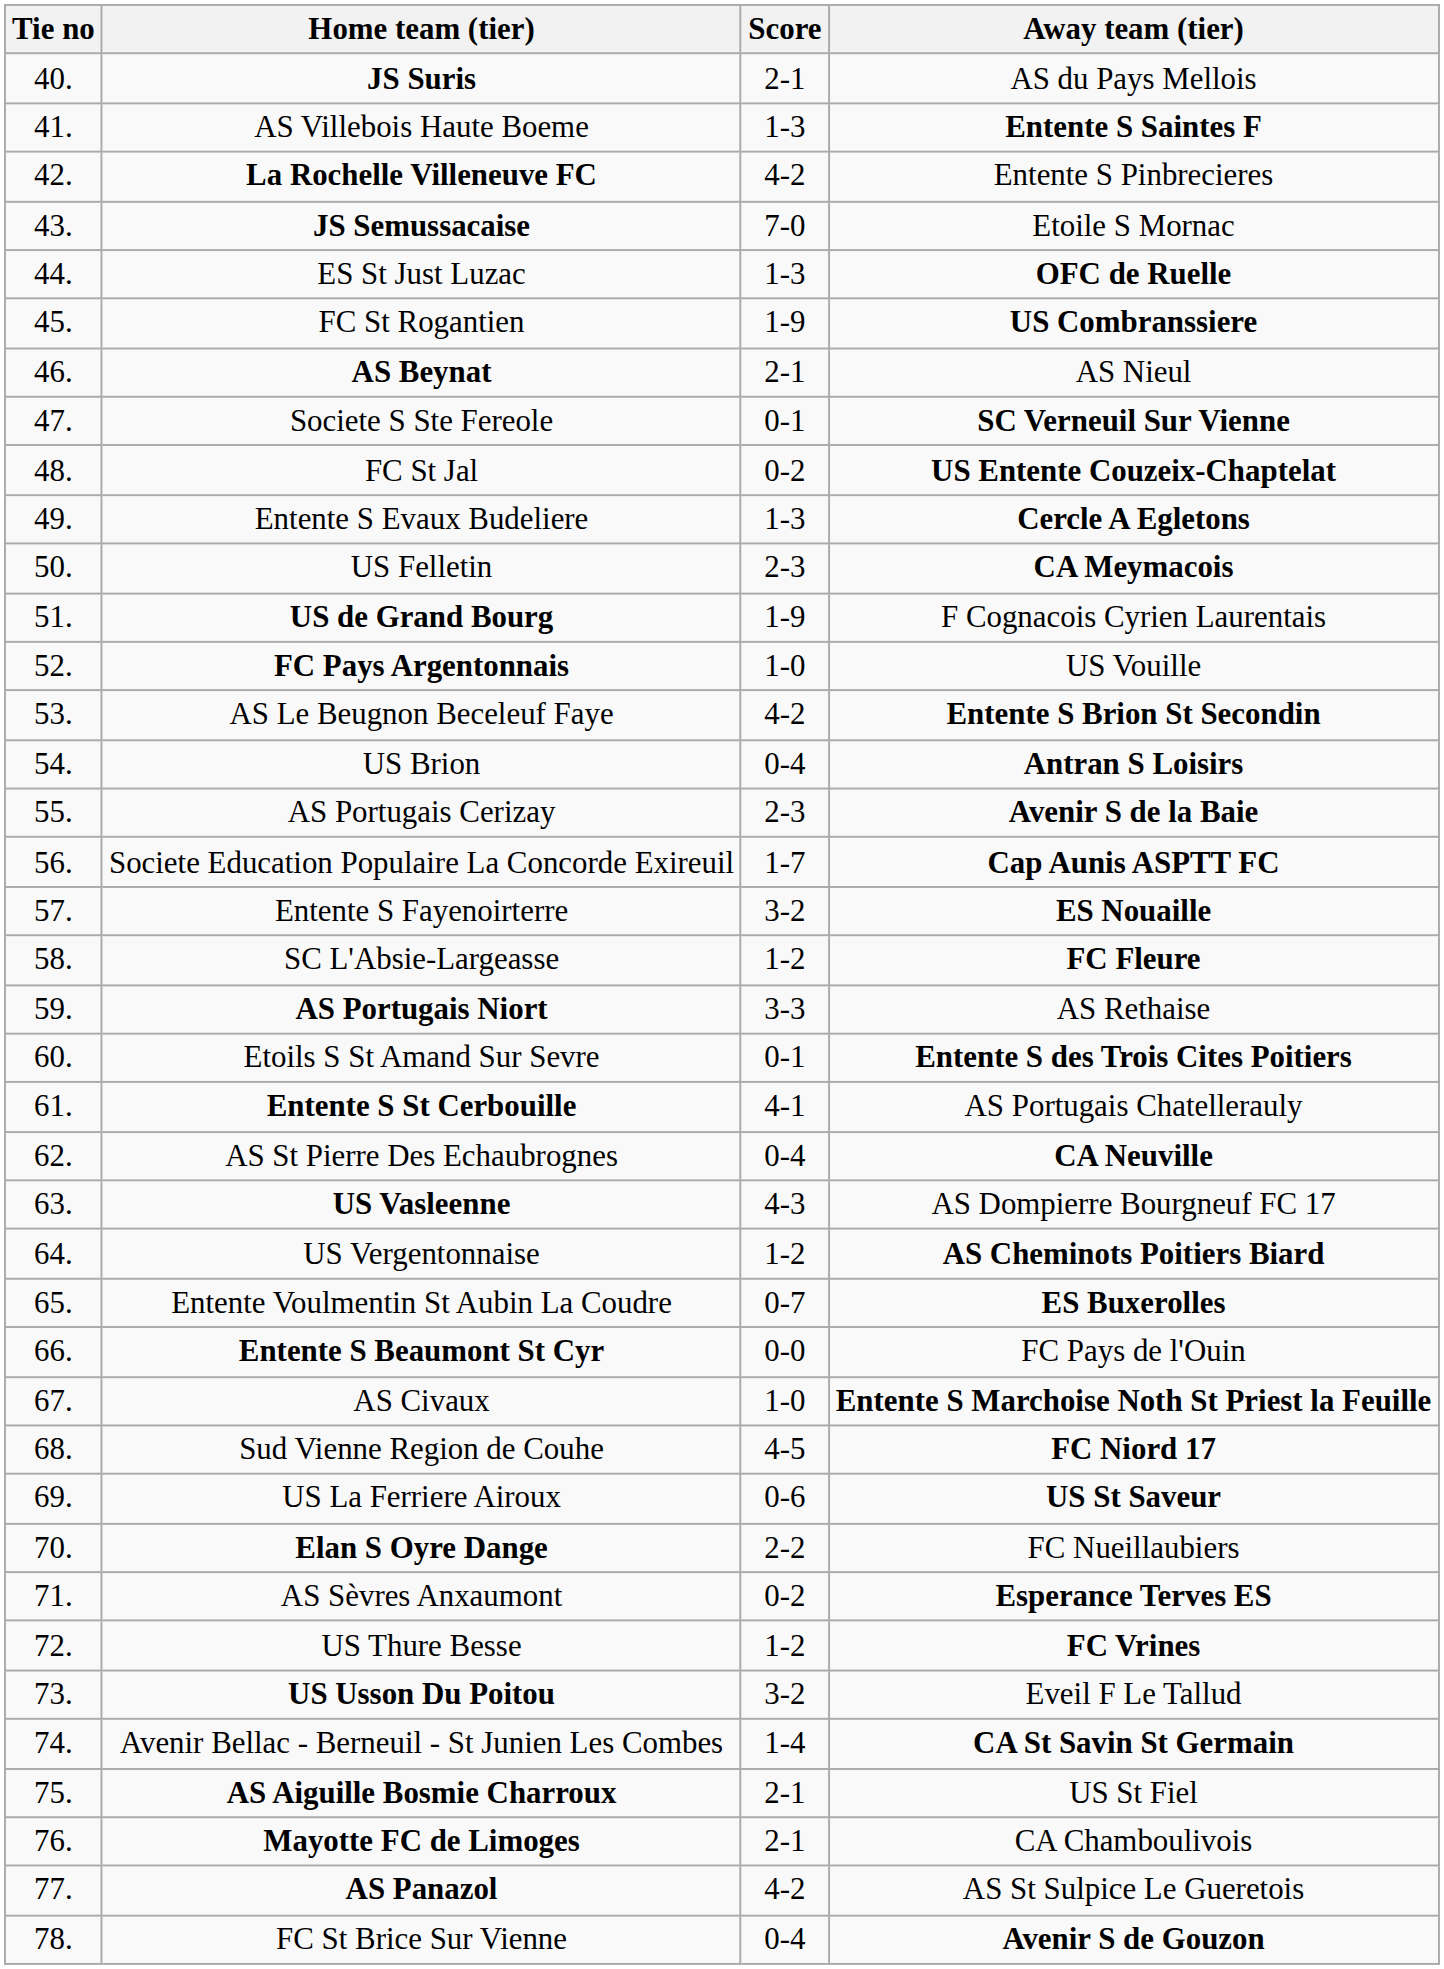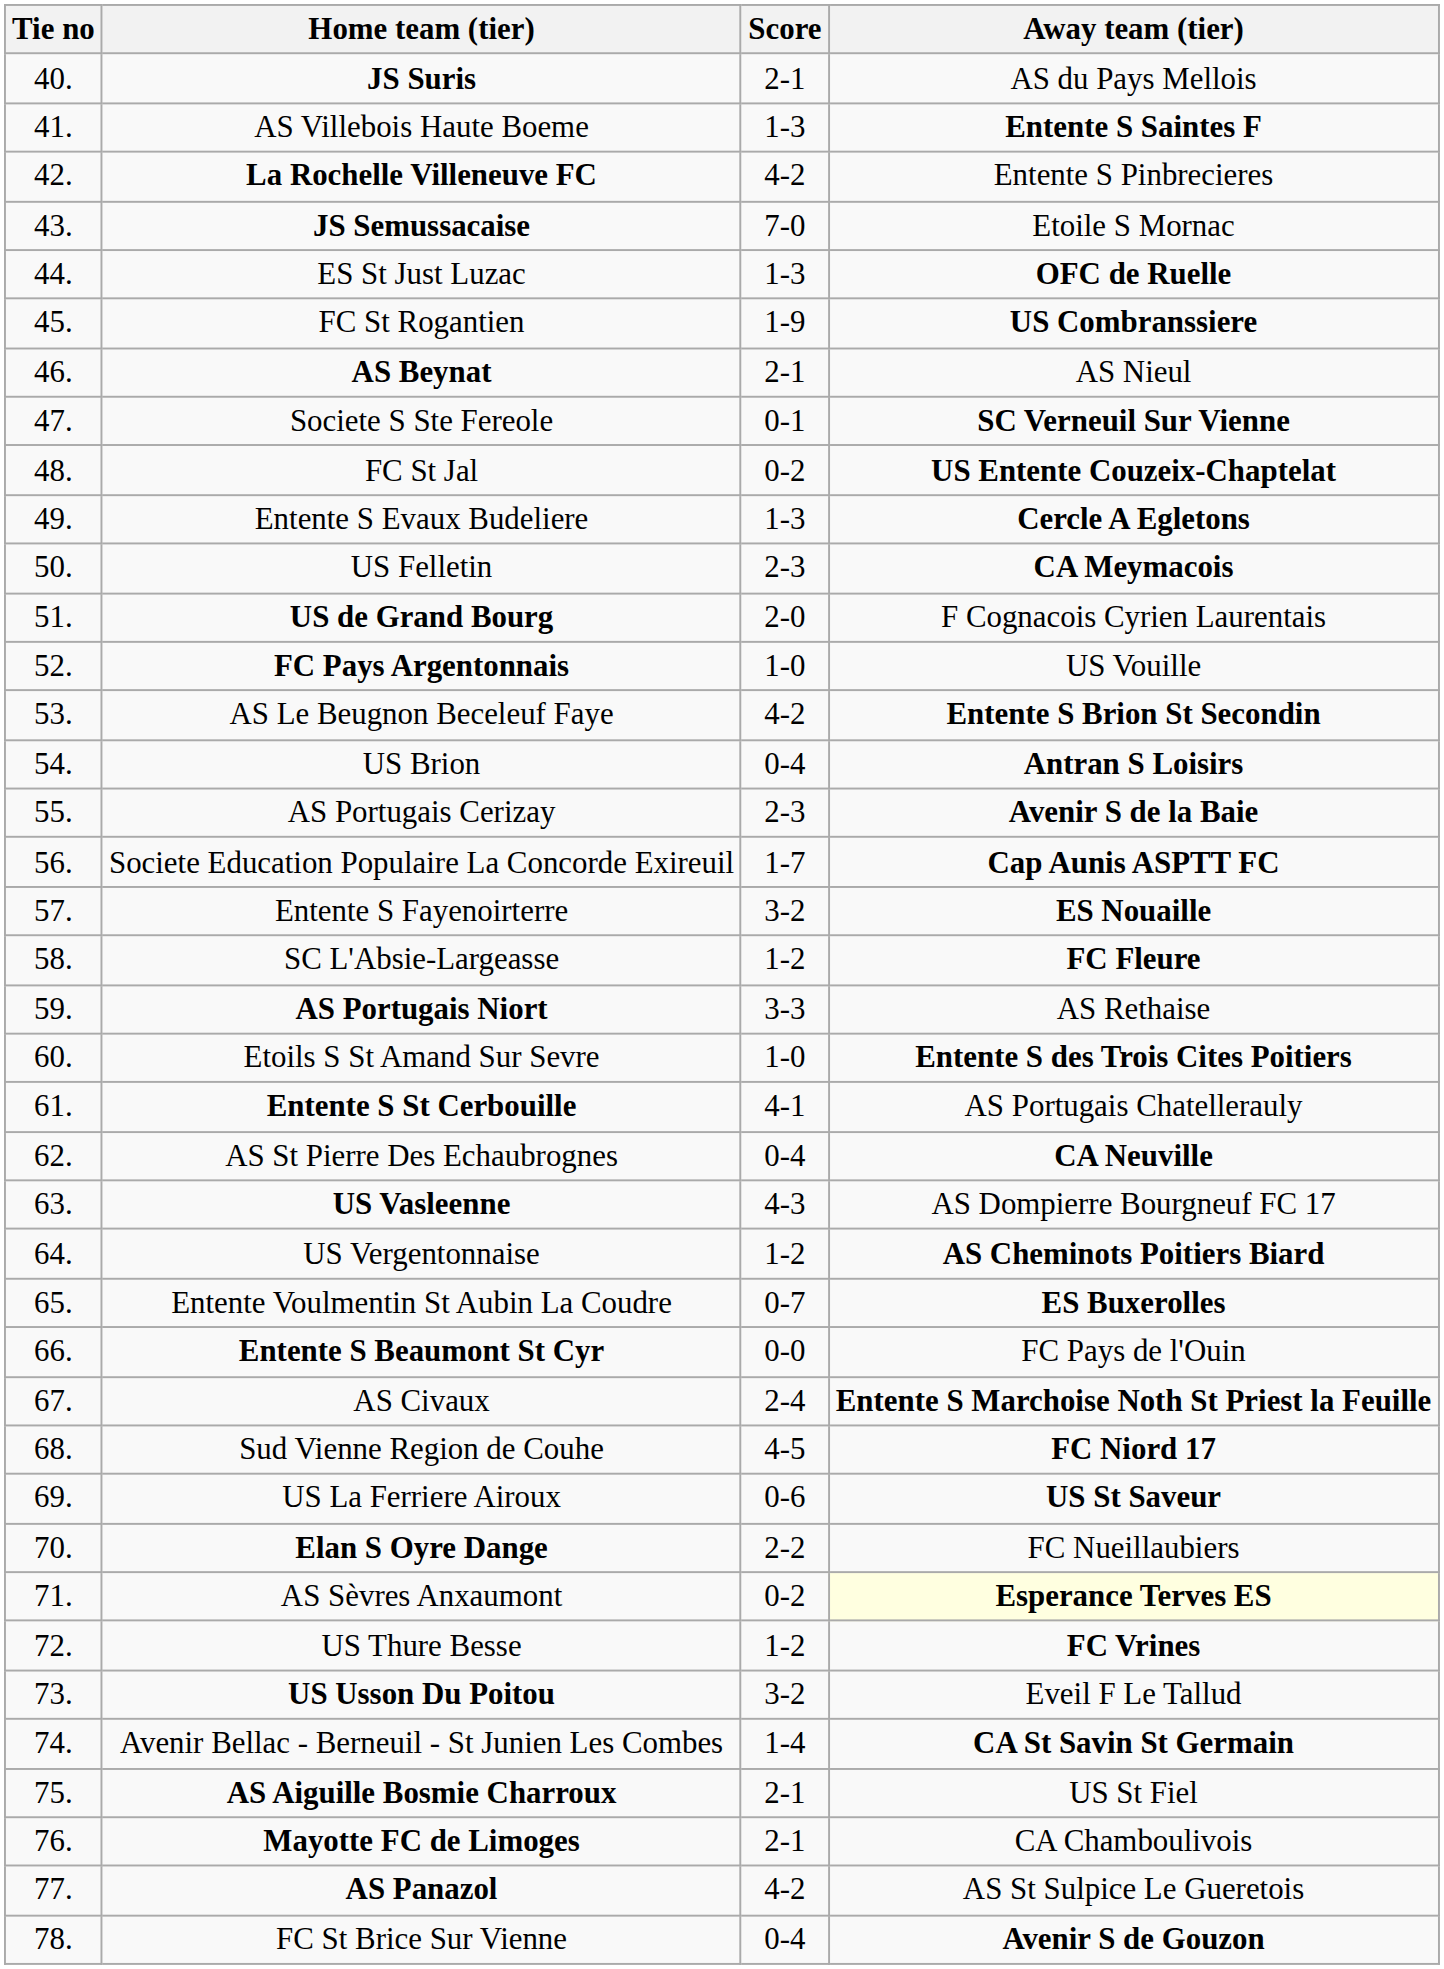 <table class="wikitable" style="text-align: center">
 <tr>
 <th>Tie no</th>
 <th>Home team (tier)</th>
 <th>Score</th>
 <th>Away team (tier)</th>
 </tr>
 <tr>
 <td>40.</td>
 <td><strong>JS Suris</strong></td>
 <td>2-1</td>
 <td>AS du Pays Mellois</td>
 </tr>
 <tr>
 <td>41.</td>
 <td>AS Villebois Haute Boeme</td>
 <td>1-3 </td>
 <td><strong>Entente S Saintes F</strong></td>
 </tr>
 <tr>
 <td>42.</td>
 <td><strong>La Rochelle Villeneuve FC</strong></td>
 <td>4-2</td>
 <td>Entente S Pinbrecieres</td>
 </tr>
 <tr>
 <td>43.</td>
 <td><strong>JS Semussacaise</strong></td>
 <td>7-0</td>
 <td>Etoile S Mornac</td>
 </tr>
 <tr>
 <td>44.</td>
 <td>ES St Just Luzac</td>
 <td>1-3</td>
 <td><strong>OFC de Ruelle</strong></td>
 </tr>
 <tr>
 <td>45.</td>
 <td>FC St Rogantien</td>
 <td>1-9</td>
 <td><strong>US Combranssiere</strong></td>
 </tr>
 <tr>
 <td>46.</td>
 <td><strong>AS Beynat</strong></td>
 <td>2-1</td>
 <td>AS Nieul</td>
 </tr>
 <tr>
 <td>47.</td>
 <td>Societe S Ste Fereole</td>
 <td>0-1</td>
 <td><strong>SC Verneuil Sur Vienne</strong></td>
 </tr>
 <tr>
 <td>48.</td>
 <td>FC St Jal</td>
 <td>0-2</td>
 <td><strong>US Entente Couzeix-Chaptelat</strong></td>
 </tr>
 <tr>
 <td>49.</td>
 <td>Entente S Evaux Budeliere</td>
 <td>1-3</td>
 <td><strong>Cercle A Egletons</strong></td>
 </tr>
 <tr>
 <td>50.</td>
 <td>US Felletin</td>
 <td>2-3</td>
 <td><strong>CA Meymacois</strong></td>
 </tr>
 <tr>
 <td>51.</td>
 <td><strong>US de Grand Bourg</strong></td>
-<td>1-9</td>
+<td>2-0</td>
 <td>F Cognacois Cyrien Laurentais</td>
 </tr>
 <tr>
 <td>52.</td>
 <td><strong>FC Pays Argentonnais</strong></td>
 <td>1-0</td>
 <td>US Vouille</td>
 </tr>
 <tr>
 <td>53.</td>
 <td>AS Le Beugnon Beceleuf Faye</td>
 <td>4-2</td>
 <td><strong>Entente S Brion St Secondin</strong></td>
 </tr>
 <tr>
 <td>54.</td>
 <td>US Brion</td>
 <td>0-4</td>
 <td><strong>Antran S Loisirs</strong></td>
 </tr>
 <tr>
 <td>55.</td>
 <td>AS Portugais Cerizay</td>
 <td>2-3</td>
 <td><strong>Avenir S de la Baie</strong></td>
 </tr>
 <tr>
 <td>56.</td>
 <td>Societe Education Populaire La Concorde Exireuil</td>
 <td>1-7</td>
 <td><strong>Cap Aunis ASPTT FC</strong></td>
 </tr>
 <tr>
 <td>57.</td>
 <td>Entente S Fayenoirterre</td>
 <td>3-2</td>
 <td><strong>ES Nouaille</strong></td>
 </tr>
 <tr>
 <td>58.</td>
 <td>SC L'Absie-Largeasse</td>
 <td>1-2 </td>
 <td><strong>FC Fleure</strong></td>
 </tr>
 <tr>
 <td>59.</td>
 <td><strong>AS Portugais Niort</strong></td>
 <td>3-3 </td>
 <td>AS Rethaise</td>
 </tr>
 <tr>
 <td>60.</td>
 <td>Etoils S St Amand Sur Sevre</td>
-<td>0-1</td>
+<td>1-0</td>
 <td><strong>Entente S des Trois Cites Poitiers</strong></td>
 </tr>
 <tr>
 <td>61.</td>
 <td><strong>Entente S St Cerbouille</strong></td>
 <td>4-1</td>
 <td>AS Portugais Chatellerauly</td>
 </tr>
 <tr>
 <td>62.</td>
 <td>AS St Pierre Des Echaubrognes</td>
 <td>0-4</td>
 <td><strong>CA Neuville</strong></td>
 </tr>
 <tr>
 <td>63.</td>
 <td><strong>US Vasleenne</strong></td>
 <td>4-3</td>
 <td>AS Dompierre Bourgneuf FC 17</td>
 </tr>
 <tr>
 <td>64.</td>
 <td>US Vergentonnaise</td>
 <td>1-2</td>
 <td><strong>AS Cheminots Poitiers Biard</strong></td>
 </tr>
 <tr>
 <td>65.</td>
 <td>Entente Voulmentin St Aubin La Coudre</td>
 <td>0-7</td>
 <td><strong>ES Buxerolles</strong></td>
 </tr>
 <tr>
 <td>66.</td>
 <td><strong>Entente S Beaumont St Cyr</strong></td>
 <td>0-0 </td>
 <td>FC Pays de l'Ouin</td>
 </tr>
 <tr>
 <td>67.</td>
 <td>AS Civaux</td>
-<td>1-0</td>
+<td>2-4</td>
 <td><strong>Entente S Marchoise Noth St Priest la Feuille</strong></td>
 </tr>
 <tr>
 <td>68.</td>
 <td>Sud Vienne Region de Couhe</td>
 <td>4-5</td>
 <td><strong>FC Niord 17</strong></td>
 </tr>
 <tr>
 <td>69.</td>
 <td>US La Ferriere Airoux</td>
 <td>0-6</td>
 <td><strong>US St Saveur</strong></td>
 </tr>
 <tr>
 <td>70.</td>
 <td><strong>Elan S Oyre Dange</strong></td>
 <td>2-2 </td>
 <td>FC Nueillaubiers</td>
 </tr>
 <tr>
 <td>71.</td>
 <td>AS Sèvres Anxaumont</td>
 <td>0-2</td>
-<td><strong>Esperance Terves ES</strong></td>
+<td style="background: lightyellow;"><strong>Esperance Terves ES</strong></td>
 </tr>
 <tr>
 <td>72.</td>
 <td>US Thure Besse</td>
 <td>1-2</td>
 <td><strong>FC Vrines</strong></td>
 </tr>
 <tr>
 <td>73.</td>
 <td><strong>US Usson Du Poitou</strong></td>
 <td>3-2</td>
 <td>Eveil F Le Tallud</td>
 </tr>
 <tr>
 <td>74.</td>
 <td>Avenir Bellac - Berneuil - St Junien Les Combes</td>
 <td>1-4</td>
 <td><strong>CA St Savin St Germain</strong></td>
 </tr>
 <tr>
 <td>75.</td>
 <td><strong>AS Aiguille Bosmie Charroux</strong></td>
 <td>2-1</td>
 <td>US St Fiel</td>
 </tr>
 <tr>
 <td>76.</td>
 <td><strong>Mayotte FC de Limoges</strong></td>
 <td>2-1</td>
 <td>CA Chamboulivois</td>
 </tr>
 <tr>
 <td>77.</td>
 <td><strong>AS Panazol</strong></td>
 <td>4-2</td>
 <td>AS St Sulpice Le Gueretois</td>
 </tr>
 <tr>
 <td>78.</td>
 <td>FC St Brice Sur Vienne</td>
 <td>0-4</td>
 <td><strong>Avenir S de Gouzon</strong></td>
 </tr>
 </table>
